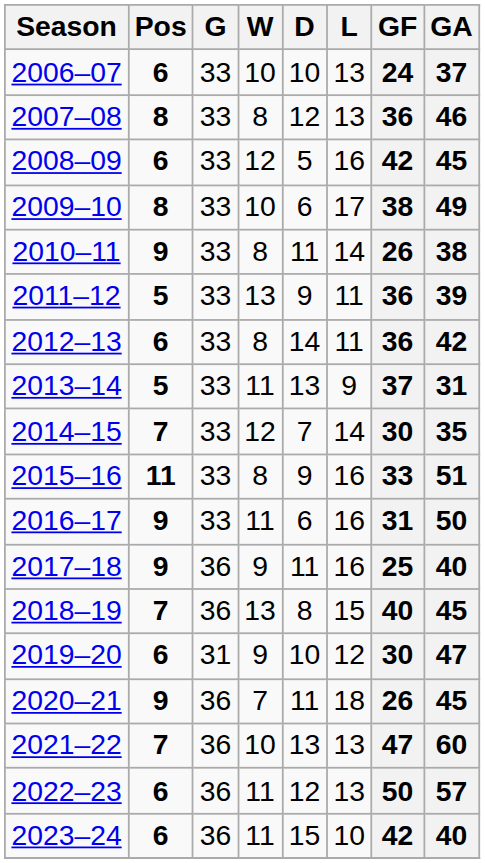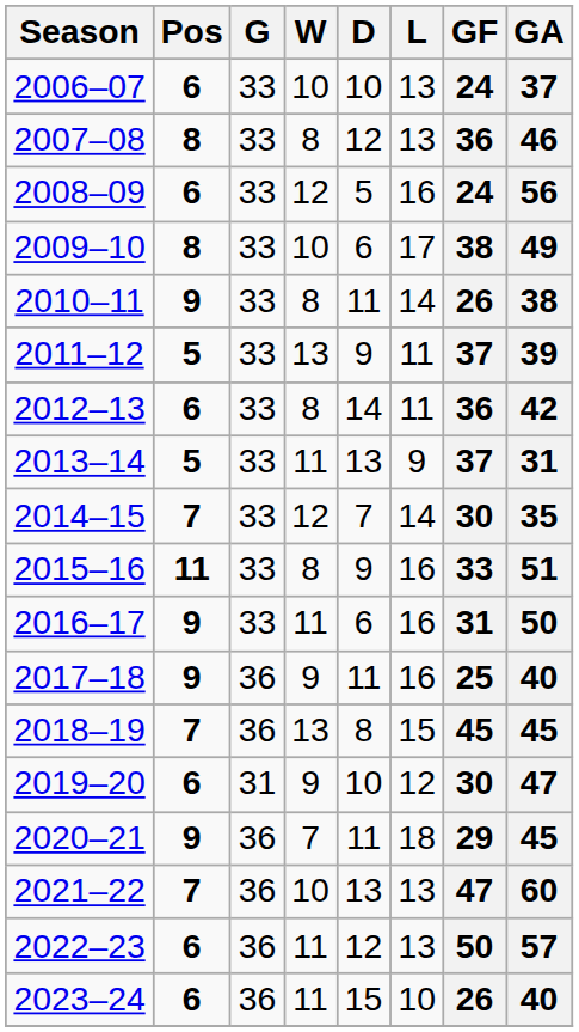 <table class="wikitable sortable" style="text-align: center;">
 <tr>
 <th>Season</th>
 <th>Pos</th>
 <th>G</th>
 <th>W</th>
 <th>D</th>
 <th>L</th>
 <th>GF</th>
 <th>GA</th>
 </tr>
 <tr>
 <td><a href='#'>2006–07</a></td>
 <td><strong>6</strong></td>
 <td>33</td>
 <td>10</td>
 <td>10</td>
 <td>13</td>
 <th>24</th>
 <th>37</th>
 </tr>
 <tr>
 <td><a href='#'>2007–08</a></td>
 <td><strong>8</strong></td>
 <td>33</td>
 <td>8</td>
 <td>12</td>
 <td>13</td>
 <th>36</th>
 <th>46</th>
 </tr>
 <tr>
 <td><a href='#'>2008–09</a></td>
 <td><strong>6</strong></td>
 <td>33</td>
 <td>12</td>
 <td>5</td>
 <td>16</td>
-<th>42</th>
-<th>45</th>
+<th>24</th>
+<th>56</th>
 </tr>
 <tr>
 <td><a href='#'>2009–10</a></td>
 <td><strong>8</strong></td>
 <td>33</td>
 <td>10</td>
 <td>6</td>
 <td>17</td>
 <th>38</th>
 <th>49</th>
 </tr>
 <tr>
 <td><a href='#'>2010–11</a></td>
 <td><strong>9</strong></td>
 <td>33</td>
 <td>8</td>
 <td>11</td>
 <td>14</td>
 <th>26</th>
 <th>38</th>
 </tr>
 <tr>
 <td><a href='#'>2011–12</a></td>
 <td><strong>5</strong></td>
 <td>33</td>
 <td>13</td>
 <td>9</td>
 <td>11</td>
-<th>36</th>
+<th>37</th>
 <th>39</th>
 </tr>
 <tr>
 <td><a href='#'>2012–13</a></td>
 <td><strong>6</strong></td>
 <td>33</td>
 <td>8</td>
 <td>14</td>
 <td>11</td>
 <th>36</th>
 <th>42</th>
 </tr>
 <tr>
 <td><a href='#'>2013–14</a></td>
 <td><strong>5</strong></td>
 <td>33</td>
 <td>11</td>
 <td>13</td>
 <td>9</td>
 <th>37</th>
 <th>31</th>
 </tr>
 <tr>
 <td><a href='#'>2014–15</a></td>
 <td><strong>7</strong></td>
 <td>33</td>
 <td>12</td>
 <td>7</td>
 <td>14</td>
 <th>30</th>
 <th>35</th>
 </tr>
 <tr>
 <td><a href='#'>2015–16</a></td>
 <td><strong>11</strong></td>
 <td>33</td>
 <td>8</td>
 <td>9</td>
 <td>16</td>
 <th>33</th>
 <th>51</th>
 </tr>
 <tr>
 <td><a href='#'>2016–17</a></td>
 <td><strong>9</strong></td>
 <td>33</td>
 <td>11</td>
 <td>6</td>
 <td>16</td>
 <th>31</th>
 <th>50</th>
 </tr>
 <tr>
 <td><a href='#'>2017–18</a></td>
 <td><strong>9</strong></td>
 <td>36</td>
 <td>9</td>
 <td>11</td>
 <td>16</td>
 <th>25</th>
 <th>40</th>
 </tr>
 <tr>
 <td><a href='#'>2018–19</a></td>
 <td><strong>7</strong></td>
 <td>36</td>
 <td>13</td>
 <td>8</td>
 <td>15</td>
-<th>40</th>
+<th>45</th>
 <th>45</th>
 </tr>
 <tr>
 <td><a href='#'>2019–20</a></td>
 <td><strong>6</strong></td>
 <td>31</td>
 <td>9</td>
 <td>10</td>
 <td>12</td>
 <th>30</th>
 <th>47</th>
 </tr>
 <tr>
 <td><a href='#'>2020–21</a></td>
 <td><strong>9</strong></td>
 <td>36</td>
 <td>7</td>
 <td>11</td>
 <td>18</td>
-<th>26</th>
+<th>29</th>
 <th>45</th>
 </tr>
 <tr>
 <td><a href='#'>2021–22</a></td>
 <td><strong>7</strong></td>
 <td>36</td>
 <td>10</td>
 <td>13</td>
 <td>13</td>
 <th>47</th>
 <th>60</th>
 </tr>
 <tr>
 <td><a href='#'>2022–23</a></td>
 <td><strong>6</strong></td>
 <td>36</td>
 <td>11</td>
 <td>12</td>
 <td>13</td>
 <th>50</th>
 <th>57</th>
 </tr>
 <tr>
 <td><a href='#'>2023–24</a></td>
 <td><strong>6</strong></td>
 <td>36</td>
 <td>11</td>
 <td>15</td>
 <td>10</td>
-<th>42</th>
+<th>26</th>
 <th>40</th>
 </tr>
 <tr>
 </tr>
 </table>
